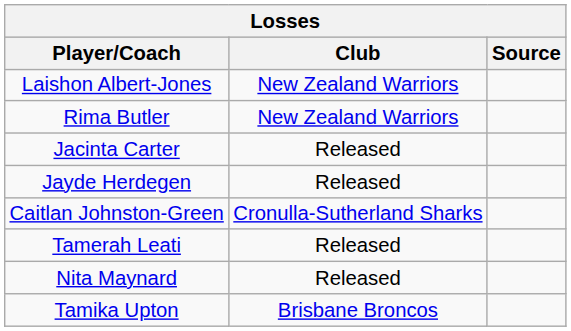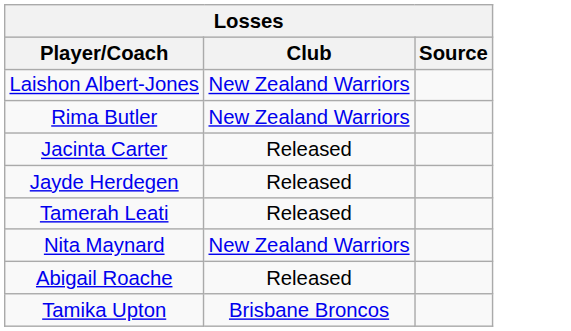 <table class="wikitable sortable" style="text-align: center; font-size:90%">
 <tr>
 <th colspan="3">Losses</th>
 </tr>
 <tr style="background:#efefef;">
 <th>Player/Coach</th>
 <th>Club</th>
 <th>Source</th>
 </tr>
 <tr>
 <td><a href='#'>Laishon Albert-Jones</a></td>
 <td><a href='#'>New Zealand Warriors</a></td>
 <td></td>
 </tr>
 <tr>
 <td><a href='#'>Rima Butler</a></td>
 <td><a href='#'>New Zealand Warriors</a></td>
 <td></td>
 </tr>
 <tr>
 <td><a href='#'>Jacinta Carter</a></td>
 <td>Released</td>
 <td></td>
 </tr>
 <tr>
 <td><a href='#'>Jayde Herdegen</a></td>
 <td>Released</td>
 <td></td>
 </tr>
 <tr>
-<td><a href='#'>Caitlan Johnston-Green</a></td>
-<td><a href='#'>Cronulla-Sutherland Sharks</a></td>
-<td></td>
-</tr>
-<tr>
 <td><a href='#'>Tamerah Leati</a></td>
 <td>Released</td>
 <td></td>
 </tr>
 <tr>
 <td><a href='#'>Nita Maynard</a></td>
+<td><a href='#'>New Zealand Warriors</a></td>
+<td></td>
+</tr>
+<tr>
+<td><a href='#'>Abigail Roache</a></td>
 <td>Released</td>
 <td></td>
 </tr>
 <tr>
 <td><a href='#'>Tamika Upton</a></td>
 <td><a href='#'>Brisbane Broncos</a></td>
 <td></td>
 </tr>
 </table>
